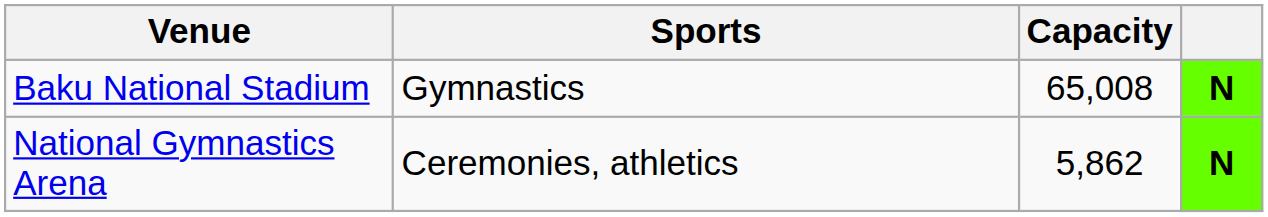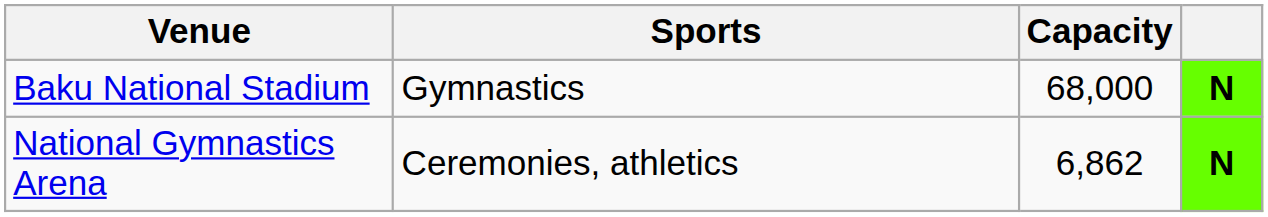 <table class="wikitable">
 <tr>
 <th width="170">Venue</th>
 <th width="278">Sports</th>
 <th>Capacity</th>
 <th width="30"></th>
 </tr>
 <tr>
 <td><a href='#'>Baku National Stadium</a></td>
 <td>Gymnastics</td>
-<td align="center">65,008</td>
+<td align="center">68,000</td>
 <td align="center" style="background:#66FF00"><strong>N</strong></td>
 </tr>
 <tr>
 <td><a href='#'>National Gymnastics Arena</a></td>
 <td>Ceremonies, athletics</td>
-<td align="center">5,862</td>
+<td align="center">6,862</td>
 <td align="center" style="background:#66FF00"><strong>N</strong></td>
 </tr>
 </table>
